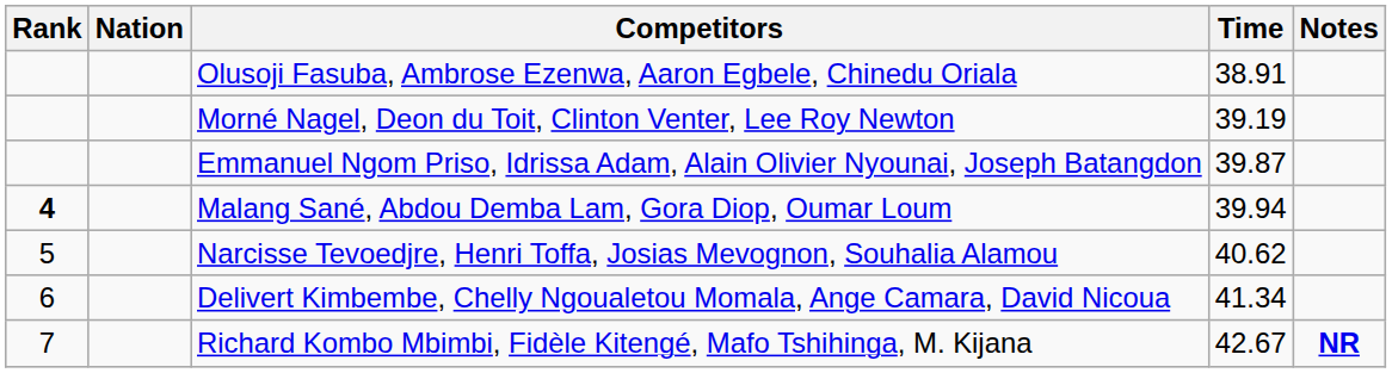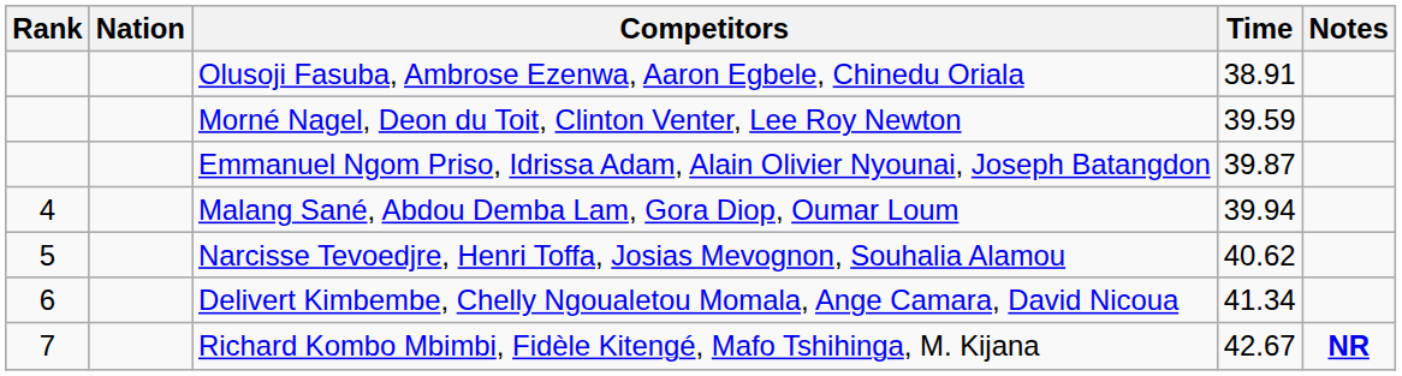 <table class="wikitable sortable" style="text-align:center; font-size:95%">
 <tr>
 <th>Rank</th>
 <th>Nation</th>
 <th>Competitors</th>
 <th>Time</th>
 <th>Notes</th>
 </tr>
 <tr>
 <td></td>
 <td align=left></td>
 <td align=left><a href='#'>Olusoji Fasuba</a>, <a href='#'>Ambrose Ezenwa</a>, <a href='#'>Aaron Egbele</a>, <a href='#'>Chinedu Oriala</a></td>
 <td>38.91</td>
 <td></td>
 </tr>
 <tr>
 <td></td>
 <td align=left></td>
 <td align=left><a href='#'>Morné Nagel</a>, <a href='#'>Deon du Toit</a>, <a href='#'>Clinton Venter</a>, <a href='#'>Lee Roy Newton</a></td>
-<td>39.19</td>
+<td>39.59</td>
 <td></td>
 </tr>
 <tr>
 <td></td>
 <td align=left></td>
 <td align=left><a href='#'>Emmanuel Ngom Priso</a>, <a href='#'>Idrissa Adam</a>, <a href='#'>Alain Olivier Nyounai</a>, <a href='#'>Joseph Batangdon</a></td>
 <td>39.87</td>
 <td></td>
 </tr>
 <tr>
-<td><strong>4</strong></td>
+<td>4</td>
 <td align=left></td>
 <td align=left><a href='#'>Malang Sané</a>, <a href='#'>Abdou Demba Lam</a>, <a href='#'>Gora Diop</a>, <a href='#'>Oumar Loum</a></td>
 <td>39.94</td>
 <td></td>
 </tr>
 <tr>
 <td>5</td>
 <td align=left></td>
 <td align=left><a href='#'>Narcisse Tevoedjre</a>, <a href='#'>Henri Toffa</a>, <a href='#'>Josias Mevognon</a>, <a href='#'>Souhalia Alamou</a></td>
 <td>40.62</td>
 <td></td>
 </tr>
 <tr>
 <td>6</td>
 <td align=left></td>
 <td align=left><a href='#'>Delivert Kimbembe</a>, <a href='#'>Chelly Ngoualetou Momala</a>, <a href='#'>Ange Camara</a>, <a href='#'>David Nicoua</a></td>
 <td>41.34</td>
 <td></td>
 </tr>
 <tr>
 <td>7</td>
 <td align=left></td>
 <td align=left><a href='#'>Richard Kombo Mbimbi</a>, <a href='#'>Fidèle Kitengé</a>, <a href='#'>Mafo Tshihinga</a>, M. Kijana</td>
 <td>42.67</td>
 <td><strong><a href='#'>NR</a></strong></td>
 </tr>
 </table>
